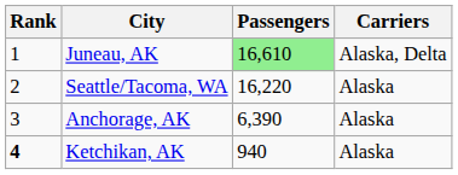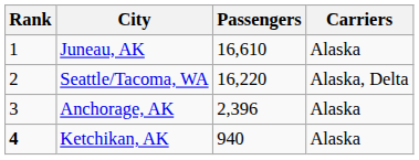 <table class="wikitable" style="font-size: 95%">
 <tr>
 <th>Rank</th>
 <th>City</th>
 <th>Passengers</th>
 <th>Carriers</th>
 </tr>
 <tr>
 <td>1</td>
 <td><a href='#'>Juneau, AK</a></td>
-<td style="background: lightgreen;">16,610</td>
-<td>Alaska, Delta</td>
+<td>16,610</td>
+<td>Alaska</td>
 </tr>
 <tr>
 <td>2</td>
 <td><a href='#'>Seattle/Tacoma, WA</a></td>
 <td>16,220</td>
-<td>Alaska</td>
+<td>Alaska, Delta</td>
 </tr>
 <tr>
 <td>3</td>
 <td><a href='#'>Anchorage, AK</a></td>
-<td>6,390</td>
+<td>2,396</td>
 <td>Alaska</td>
 </tr>
 <tr>
 <td><strong>4</strong></td>
 <td><a href='#'>Ketchikan, AK</a></td>
 <td>940</td>
 <td>Alaska</td>
 </tr>
 </table>
